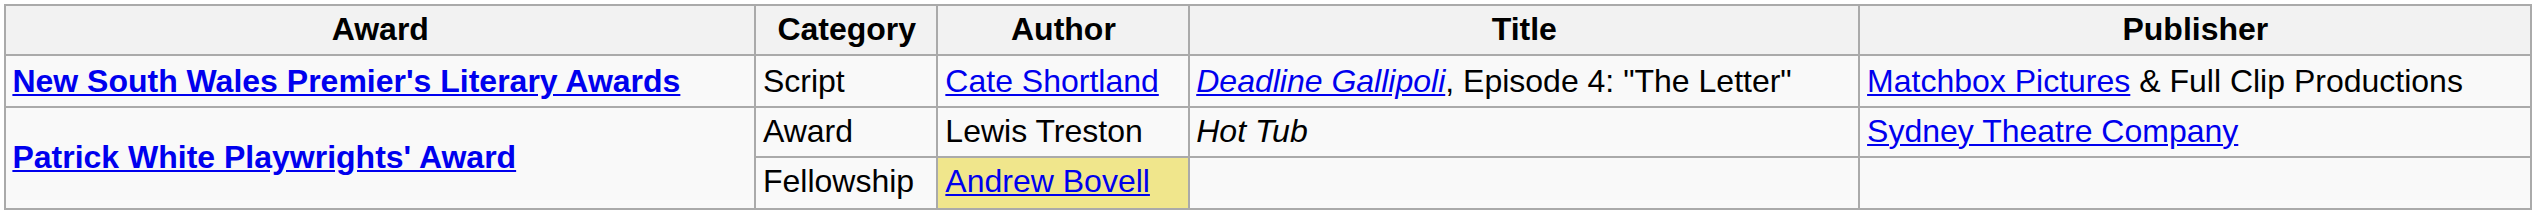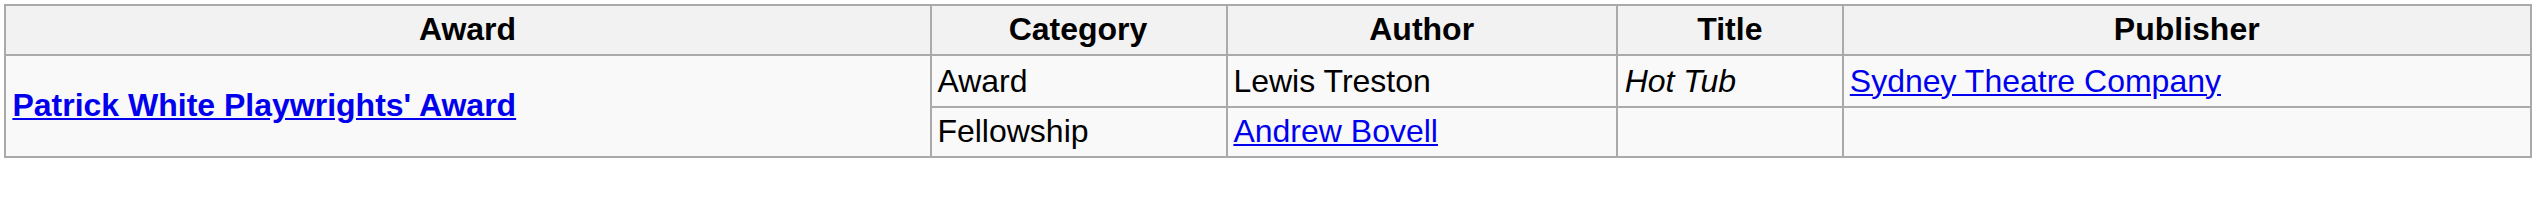 <table class="wikitable" width=100%>
 <tr>
 <th>Award</th>
 <th>Category</th>
 <th>Author</th>
 <th>Title</th>
 <th>Publisher</th>
-</tr>
-<tr>
-<td><strong><a href='#'>New South Wales Premier's Literary Awards</a></strong></td>
-<td>Script</td>
-<td><a href='#'>Cate Shortland</a></td>
-<td><em><a href='#'>Deadline Gallipoli</a></em>, Episode 4: "The Letter"</td>
-<td><a href='#'>Matchbox Pictures</a> & Full Clip Productions</td>
 </tr>
 <tr>
 <td rowspan=2><strong><a href='#'>Patrick White Playwrights' Award</a></strong></td>
 <td>Award</td>
 <td>Lewis Treston</td>
 <td><em>Hot Tub</em></td>
 <td><a href='#'>Sydney Theatre Company</a></td>
 </tr>
 <tr>
 <td>Fellowship</td>
-<td style="background: khaki;"><a href='#'>Andrew Bovell</a></td>
+<td><a href='#'>Andrew Bovell</a></td>
 <td></td>
 <td></td>
 </tr>
 </table>
